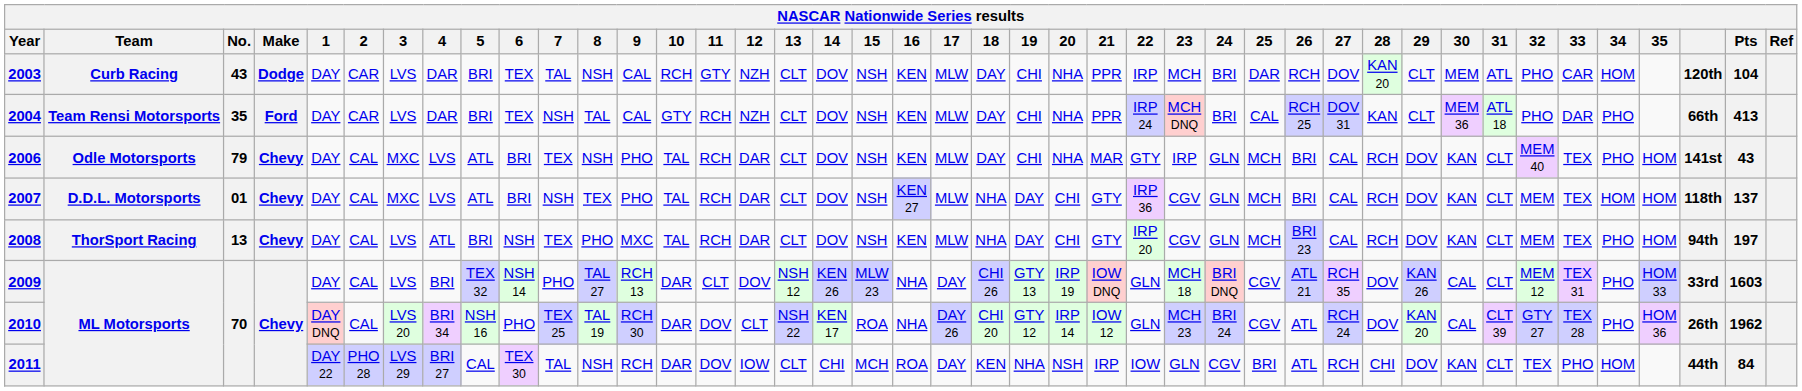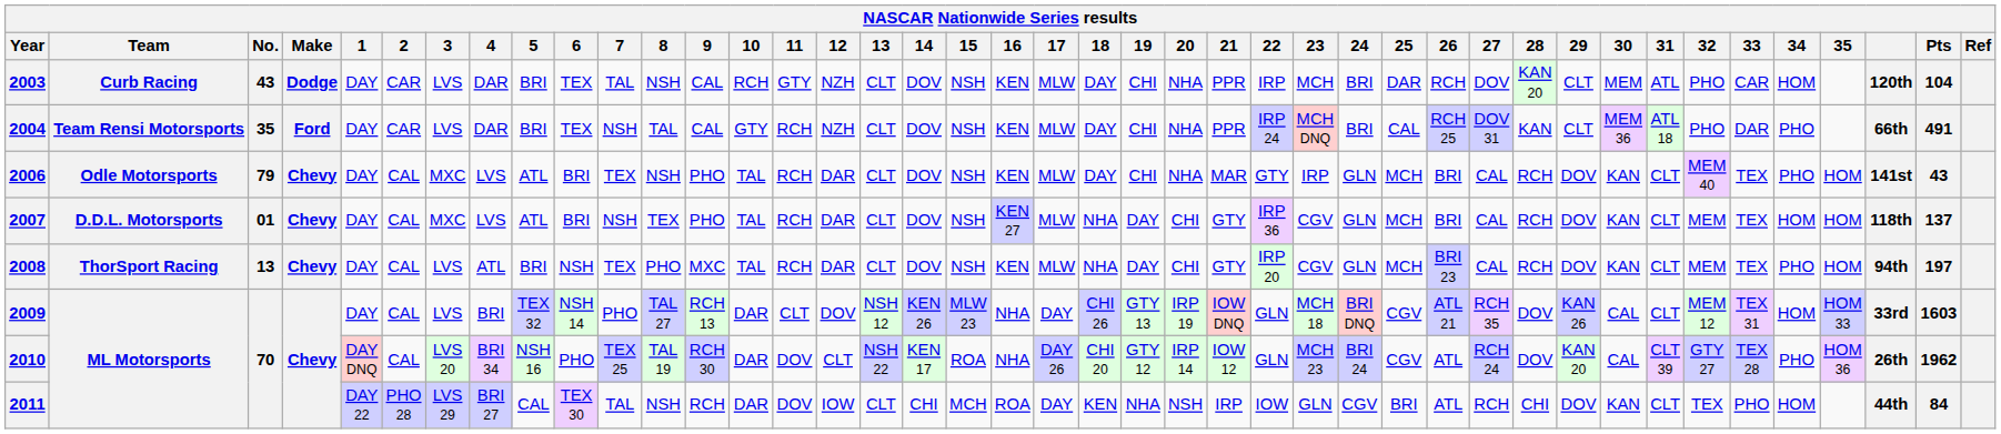 <table class="wikitable" style="text-align:center; font-size:75%">
 <tr>
 <th colspan=45><a href='#'>NASCAR</a> <a href='#'>Nationwide Series</a> results</th>
 </tr>
 <tr>
 <th>Year</th>
 <th>Team</th>
 <th>No.</th>
 <th>Make</th>
 <th>1</th>
 <th>2</th>
 <th>3</th>
 <th>4</th>
 <th>5</th>
 <th>6</th>
 <th>7</th>
 <th>8</th>
 <th>9</th>
 <th>10</th>
 <th>11</th>
 <th>12</th>
 <th>13</th>
 <th>14</th>
 <th>15</th>
 <th>16</th>
 <th>17</th>
 <th>18</th>
 <th>19</th>
 <th>20</th>
 <th>21</th>
 <th>22</th>
 <th>23</th>
 <th>24</th>
 <th>25</th>
 <th>26</th>
 <th>27</th>
 <th>28</th>
 <th>29</th>
 <th>30</th>
 <th>31</th>
 <th>32</th>
 <th>33</th>
 <th>34</th>
 <th>35</th>
 <th></th>
 <th>Pts</th>
 <th>Ref</th>
 </tr>
 <tr>
 <th><a href='#'>2003</a></th>
 <th><a href='#'>Curb Racing</a></th>
 <th>43</th>
 <th><a href='#'>Dodge</a></th>
 <td><a href='#'>DAY</a></td>
 <td><a href='#'>CAR</a></td>
 <td><a href='#'>LVS</a></td>
 <td><a href='#'>DAR</a></td>
 <td><a href='#'>BRI</a></td>
 <td><a href='#'>TEX</a></td>
 <td><a href='#'>TAL</a></td>
 <td><a href='#'>NSH</a></td>
 <td><a href='#'>CAL</a></td>
 <td><a href='#'>RCH</a></td>
 <td><a href='#'>GTY</a></td>
 <td><a href='#'>NZH</a></td>
 <td><a href='#'>CLT</a></td>
 <td><a href='#'>DOV</a></td>
 <td><a href='#'>NSH</a></td>
 <td><a href='#'>KEN</a></td>
 <td><a href='#'>MLW</a></td>
 <td><a href='#'>DAY</a></td>
 <td><a href='#'>CHI</a></td>
 <td><a href='#'>NHA</a></td>
 <td><a href='#'>PPR</a></td>
 <td><a href='#'>IRP</a></td>
 <td><a href='#'>MCH</a></td>
 <td><a href='#'>BRI</a></td>
 <td><a href='#'>DAR</a></td>
 <td><a href='#'>RCH</a></td>
 <td><a href='#'>DOV</a></td>
 <td style="background:#DFFFDF;"><a href='#'>KAN</a><br><small>20</small></td>
 <td><a href='#'>CLT</a></td>
 <td><a href='#'>MEM</a></td>
 <td><a href='#'>ATL</a></td>
 <td><a href='#'>PHO</a></td>
 <td><a href='#'>CAR</a></td>
 <td><a href='#'>HOM</a></td>
 <td></td>
 <th>120th</th>
 <th>104</th>
 <th></th>
 </tr>
 <tr>
 <th><a href='#'>2004</a></th>
 <th><a href='#'>Team Rensi Motorsports</a></th>
 <th>35</th>
 <th><a href='#'>Ford</a></th>
 <td><a href='#'>DAY</a></td>
 <td><a href='#'>CAR</a></td>
 <td><a href='#'>LVS</a></td>
 <td><a href='#'>DAR</a></td>
 <td><a href='#'>BRI</a></td>
 <td><a href='#'>TEX</a></td>
 <td><a href='#'>NSH</a></td>
 <td><a href='#'>TAL</a></td>
 <td><a href='#'>CAL</a></td>
 <td><a href='#'>GTY</a></td>
 <td><a href='#'>RCH</a></td>
 <td><a href='#'>NZH</a></td>
 <td><a href='#'>CLT</a></td>
 <td><a href='#'>DOV</a></td>
 <td><a href='#'>NSH</a></td>
 <td><a href='#'>KEN</a></td>
 <td><a href='#'>MLW</a></td>
 <td><a href='#'>DAY</a></td>
 <td><a href='#'>CHI</a></td>
 <td><a href='#'>NHA</a></td>
 <td><a href='#'>PPR</a></td>
 <td style="background:#CFCFFF;"><a href='#'>IRP</a><br><small>24</small></td>
 <td style="background:#FFCFCF;"><a href='#'>MCH</a><br><small>DNQ</small></td>
 <td><a href='#'>BRI</a></td>
 <td><a href='#'>CAL</a></td>
 <td style="background:#CFCFFF;"><a href='#'>RCH</a><br><small>25</small></td>
 <td style="background:#CFCFFF;"><a href='#'>DOV</a><br><small>31</small></td>
 <td><a href='#'>KAN</a></td>
 <td><a href='#'>CLT</a></td>
 <td style="background:#EFCFFF;"><a href='#'>MEM</a><br><small>36</small></td>
 <td style="background:#DFFFDF;"><a href='#'>ATL</a><br><small>18</small></td>
 <td><a href='#'>PHO</a></td>
 <td><a href='#'>DAR</a></td>
 <td><a href='#'>PHO</a></td>
 <td></td>
 <th>66th</th>
-<th>413</th>
+<th>491</th>
 <th></th>
 </tr>
 <tr>
 <th><a href='#'>2006</a></th>
 <th><a href='#'>Odle Motorsports</a></th>
 <th>79</th>
 <th><a href='#'>Chevy</a></th>
 <td><a href='#'>DAY</a></td>
 <td><a href='#'>CAL</a></td>
 <td><a href='#'>MXC</a></td>
 <td><a href='#'>LVS</a></td>
 <td><a href='#'>ATL</a></td>
 <td><a href='#'>BRI</a></td>
 <td><a href='#'>TEX</a></td>
 <td><a href='#'>NSH</a></td>
 <td><a href='#'>PHO</a></td>
 <td><a href='#'>TAL</a></td>
 <td><a href='#'>RCH</a></td>
 <td><a href='#'>DAR</a></td>
 <td><a href='#'>CLT</a></td>
 <td><a href='#'>DOV</a></td>
 <td><a href='#'>NSH</a></td>
 <td><a href='#'>KEN</a></td>
 <td><a href='#'>MLW</a></td>
 <td><a href='#'>DAY</a></td>
 <td><a href='#'>CHI</a></td>
 <td><a href='#'>NHA</a></td>
 <td><a href='#'>MAR</a></td>
 <td><a href='#'>GTY</a></td>
 <td><a href='#'>IRP</a></td>
 <td><a href='#'>GLN</a></td>
 <td><a href='#'>MCH</a></td>
 <td><a href='#'>BRI</a></td>
 <td><a href='#'>CAL</a></td>
 <td><a href='#'>RCH</a></td>
 <td><a href='#'>DOV</a></td>
 <td><a href='#'>KAN</a></td>
 <td><a href='#'>CLT</a></td>
 <td style="background:#EFCFFF;"><a href='#'>MEM</a><br><small>40</small></td>
 <td><a href='#'>TEX</a></td>
 <td><a href='#'>PHO</a></td>
 <td><a href='#'>HOM</a></td>
 <th>141st</th>
 <th>43</th>
 <th></th>
 </tr>
 <tr>
 <th><a href='#'>2007</a></th>
 <th><a href='#'>D.D.L. Motorsports</a></th>
 <th>01</th>
 <th><a href='#'>Chevy</a></th>
 <td><a href='#'>DAY</a></td>
 <td><a href='#'>CAL</a></td>
 <td><a href='#'>MXC</a></td>
 <td><a href='#'>LVS</a></td>
 <td><a href='#'>ATL</a></td>
 <td><a href='#'>BRI</a></td>
 <td><a href='#'>NSH</a></td>
 <td><a href='#'>TEX</a></td>
 <td><a href='#'>PHO</a></td>
 <td><a href='#'>TAL</a></td>
 <td><a href='#'>RCH</a></td>
 <td><a href='#'>DAR</a></td>
 <td><a href='#'>CLT</a></td>
 <td><a href='#'>DOV</a></td>
 <td><a href='#'>NSH</a></td>
 <td style="background:#CFCFFF;"><a href='#'>KEN</a><br><small>27</small></td>
 <td><a href='#'>MLW</a></td>
 <td><a href='#'>NHA</a></td>
 <td><a href='#'>DAY</a></td>
 <td><a href='#'>CHI</a></td>
 <td><a href='#'>GTY</a></td>
 <td style="background:#EFCFFF;"><a href='#'>IRP</a><br><small>36</small></td>
 <td><a href='#'>CGV</a></td>
 <td><a href='#'>GLN</a></td>
 <td><a href='#'>MCH</a></td>
 <td><a href='#'>BRI</a></td>
 <td><a href='#'>CAL</a></td>
 <td><a href='#'>RCH</a></td>
 <td><a href='#'>DOV</a></td>
 <td><a href='#'>KAN</a></td>
 <td><a href='#'>CLT</a></td>
 <td><a href='#'>MEM</a></td>
 <td><a href='#'>TEX</a></td>
 <td><a href='#'>HOM</a></td>
 <td><a href='#'>HOM</a></td>
 <th>118th</th>
 <th>137</th>
 <th></th>
 </tr>
 <tr>
 <th><a href='#'>2008</a></th>
 <th><a href='#'>ThorSport Racing</a></th>
 <th>13</th>
 <th><a href='#'>Chevy</a></th>
 <td><a href='#'>DAY</a></td>
 <td><a href='#'>CAL</a></td>
 <td><a href='#'>LVS</a></td>
 <td><a href='#'>ATL</a></td>
 <td><a href='#'>BRI</a></td>
 <td><a href='#'>NSH</a></td>
 <td><a href='#'>TEX</a></td>
 <td><a href='#'>PHO</a></td>
 <td><a href='#'>MXC</a></td>
 <td><a href='#'>TAL</a></td>
 <td><a href='#'>RCH</a></td>
 <td><a href='#'>DAR</a></td>
 <td><a href='#'>CLT</a></td>
 <td><a href='#'>DOV</a></td>
 <td><a href='#'>NSH</a></td>
 <td><a href='#'>KEN</a></td>
 <td><a href='#'>MLW</a></td>
 <td><a href='#'>NHA</a></td>
 <td><a href='#'>DAY</a></td>
 <td><a href='#'>CHI</a></td>
 <td><a href='#'>GTY</a></td>
 <td style="background:#DFFFDF;"><a href='#'>IRP</a><br><small>20</small></td>
 <td><a href='#'>CGV</a></td>
 <td><a href='#'>GLN</a></td>
 <td><a href='#'>MCH</a></td>
 <td style="background:#CFCFFF;"><a href='#'>BRI</a><br><small>23</small></td>
 <td><a href='#'>CAL</a></td>
 <td><a href='#'>RCH</a></td>
 <td><a href='#'>DOV</a></td>
 <td><a href='#'>KAN</a></td>
 <td><a href='#'>CLT</a></td>
 <td><a href='#'>MEM</a></td>
 <td><a href='#'>TEX</a></td>
 <td><a href='#'>PHO</a></td>
 <td><a href='#'>HOM</a></td>
 <th>94th</th>
 <th>197</th>
 <th></th>
 </tr>
 <tr>
 <th><a href='#'>2009</a></th>
 <th rowspan=3><a href='#'>ML Motorsports</a></th>
 <th rowspan=3>70</th>
 <th rowspan=3><a href='#'>Chevy</a></th>
 <td><a href='#'>DAY</a></td>
 <td><a href='#'>CAL</a></td>
 <td><a href='#'>LVS</a></td>
 <td><a href='#'>BRI</a></td>
 <td style="background:#CFCFFF;"><a href='#'>TEX</a><br><small>32</small></td>
 <td style="background:#DFFFDF;"><a href='#'>NSH</a><br><small>14</small></td>
 <td><a href='#'>PHO</a></td>
 <td style="background:#CFCFFF;"><a href='#'>TAL</a><br><small>27</small></td>
 <td style="background:#DFFFDF;"><a href='#'>RCH</a><br><small>13</small></td>
 <td><a href='#'>DAR</a></td>
 <td><a href='#'>CLT</a></td>
 <td><a href='#'>DOV</a></td>
 <td style="background:#DFFFDF;"><a href='#'>NSH</a><br><small>12</small></td>
 <td style="background:#CFCFFF;"><a href='#'>KEN</a><br><small>26</small></td>
 <td style="background:#CFCFFF;"><a href='#'>MLW</a><br><small>23</small></td>
 <td><a href='#'>NHA</a></td>
 <td><a href='#'>DAY</a></td>
 <td style="background:#CFCFFF;"><a href='#'>CHI</a><br><small>26</small></td>
 <td style="background:#DFFFDF;"><a href='#'>GTY</a><br><small>13</small></td>
 <td style="background:#DFFFDF;"><a href='#'>IRP</a><br><small>19</small></td>
 <td style="background:#FFCFCF;"><a href='#'>IOW</a><br><small>DNQ</small></td>
 <td><a href='#'>GLN</a></td>
 <td style="background:#DFFFDF;"><a href='#'>MCH</a><br><small>18</small></td>
 <td style="background:#FFCFCF;"><a href='#'>BRI</a><br><small>DNQ</small></td>
 <td><a href='#'>CGV</a></td>
 <td style="background:#CFCFFF;"><a href='#'>ATL</a><br><small>21</small></td>
 <td style="background:#EFCFFF;"><a href='#'>RCH</a><br><small>35</small></td>
 <td><a href='#'>DOV</a></td>
 <td style="background:#CFCFFF;"><a href='#'>KAN</a><br><small>26</small></td>
 <td><a href='#'>CAL</a></td>
 <td><a href='#'>CLT</a></td>
 <td style="background:#DFFFDF;"><a href='#'>MEM</a><br><small>12</small></td>
 <td style="background:#EFCFFF;"><a href='#'>TEX</a><br><small>31</small></td>
-<td><a href='#'>PHO</a></td>
+<td><a href='#'>HOM</a></td>
 <td style="background:#CFCFFF;"><a href='#'>HOM</a><br><small>33</small></td>
 <th>33rd</th>
 <th>1603</th>
 <th></th>
 </tr>
 <tr>
 <th><a href='#'>2010</a></th>
 <td style="background:#FFCFCF;"><a href='#'>DAY</a><br><small>DNQ</small></td>
 <td><a href='#'>CAL</a></td>
 <td style="background:#DFFFDF;"><a href='#'>LVS</a><br><small>20</small></td>
 <td style="background:#EFCFFF;"><a href='#'>BRI</a><br><small>34</small></td>
 <td style="background:#DFFFDF;"><a href='#'>NSH</a><br><small>16</small></td>
 <td><a href='#'>PHO</a></td>
 <td style="background:#CFCFFF;"><a href='#'>TEX</a><br><small>25</small></td>
 <td style="background:#DFFFDF;"><a href='#'>TAL</a><br><small>19</small></td>
 <td style="background:#CFCFFF;"><a href='#'>RCH</a><br><small>30</small></td>
 <td><a href='#'>DAR</a></td>
 <td><a href='#'>DOV</a></td>
 <td><a href='#'>CLT</a></td>
 <td style="background:#CFCFFF;"><a href='#'>NSH</a><br><small>22</small></td>
 <td style="background:#DFFFDF;"><a href='#'>KEN</a><br><small>17</small></td>
 <td><a href='#'>ROA</a></td>
 <td><a href='#'>NHA</a></td>
 <td style="background:#CFCFFF;"><a href='#'>DAY</a><br><small>26</small></td>
 <td style="background:#DFFFDF;"><a href='#'>CHI</a><br><small>20</small></td>
 <td style="background:#DFFFDF;"><a href='#'>GTY</a><br><small>12</small></td>
 <td style="background:#DFFFDF;"><a href='#'>IRP</a><br><small>14</small></td>
 <td style="background:#DFFFDF;"><a href='#'>IOW</a><br><small>12</small></td>
 <td><a href='#'>GLN</a></td>
 <td style="background:#CFCFFF;"><a href='#'>MCH</a><br><small>23</small></td>
 <td style="background:#CFCFFF;"><a href='#'>BRI</a><br><small>24</small></td>
 <td><a href='#'>CGV</a></td>
 <td><a href='#'>ATL</a></td>
 <td style="background:#CFCFFF;"><a href='#'>RCH</a><br><small>24</small></td>
 <td><a href='#'>DOV</a></td>
 <td style="background:#DFFFDF;"><a href='#'>KAN</a><br><small>20</small></td>
 <td><a href='#'>CAL</a></td>
 <td style="background:#EFCFFF;"><a href='#'>CLT</a><br><small>39</small></td>
 <td style="background:#CFCFFF;"><a href='#'>GTY</a><br><small>27</small></td>
 <td style="background:#CFCFFF;"><a href='#'>TEX</a><br><small>28</small></td>
 <td><a href='#'>PHO</a></td>
 <td style="background:#EFCFFF;"><a href='#'>HOM</a><br><small>36</small></td>
 <th>26th</th>
 <th>1962</th>
 <th></th>
 </tr>
 <tr>
 <th><a href='#'>2011</a></th>
 <td style="background:#CFCFFF;"><a href='#'>DAY</a><br><small>22</small></td>
 <td style="background:#CFCFFF;"><a href='#'>PHO</a><br><small>28</small></td>
 <td style="background:#CFCFFF;"><a href='#'>LVS</a><br><small>29</small></td>
 <td style="background:#CFCFFF;"><a href='#'>BRI</a><br><small>27</small></td>
 <td><a href='#'>CAL</a></td>
 <td style="background:#EFCFFF;"><a href='#'>TEX</a><br><small>30</small></td>
 <td><a href='#'>TAL</a></td>
 <td><a href='#'>NSH</a></td>
 <td><a href='#'>RCH</a></td>
 <td><a href='#'>DAR</a></td>
 <td><a href='#'>DOV</a></td>
 <td><a href='#'>IOW</a></td>
 <td><a href='#'>CLT</a></td>
 <td><a href='#'>CHI</a></td>
 <td><a href='#'>MCH</a></td>
 <td><a href='#'>ROA</a></td>
 <td><a href='#'>DAY</a></td>
 <td><a href='#'>KEN</a></td>
 <td><a href='#'>NHA</a></td>
 <td><a href='#'>NSH</a></td>
 <td><a href='#'>IRP</a></td>
 <td><a href='#'>IOW</a></td>
 <td><a href='#'>GLN</a></td>
 <td><a href='#'>CGV</a></td>
 <td><a href='#'>BRI</a></td>
 <td><a href='#'>ATL</a></td>
 <td><a href='#'>RCH</a></td>
 <td><a href='#'>CHI</a></td>
 <td><a href='#'>DOV</a></td>
 <td><a href='#'>KAN</a></td>
 <td><a href='#'>CLT</a></td>
 <td><a href='#'>TEX</a></td>
 <td><a href='#'>PHO</a></td>
 <td><a href='#'>HOM</a></td>
 <td></td>
 <th>44th</th>
 <th>84</th>
 <th></th>
 </tr>
 </table>
